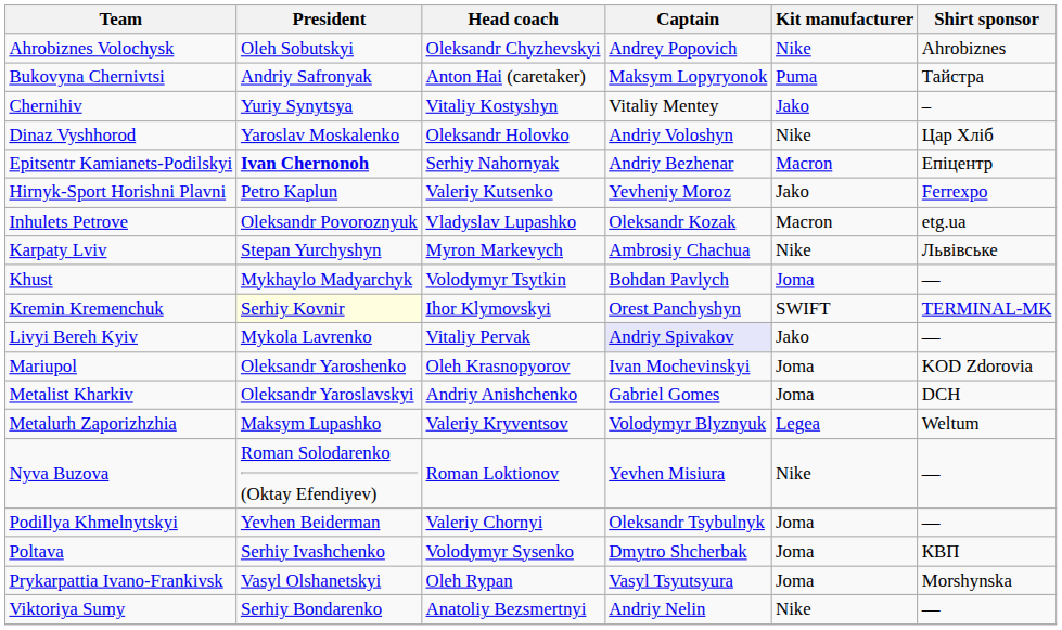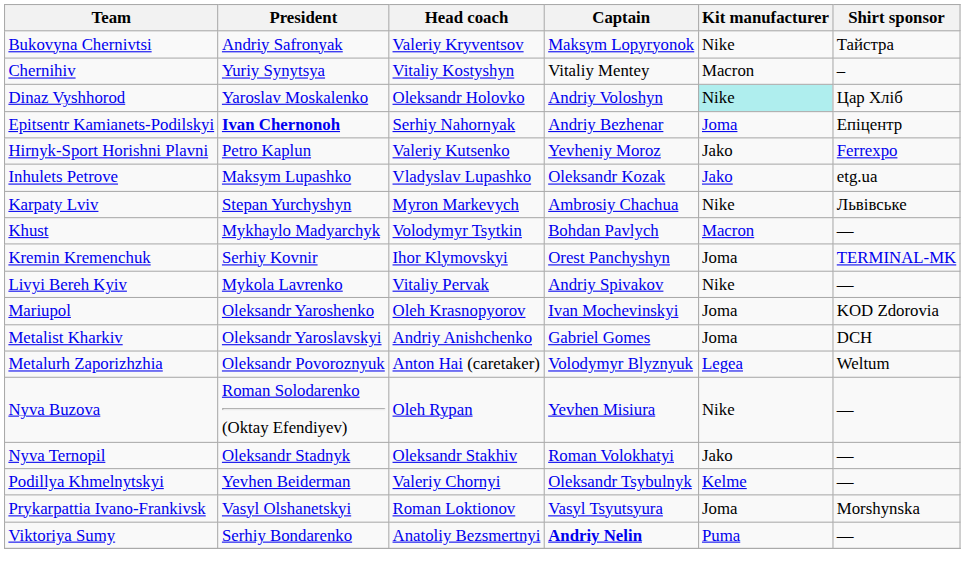 <table class="wikitable sortable" style="text-align:left;">
 <tr>
 <th>Team</th>
 <th>President</th>
 <th>Head coach</th>
 <th>Captain</th>
 <th>Kit manufacturer</th>
 <th>Shirt sponsor</th>
 </tr>
 <tr>
-<td><a href='#'>Ahrobiznes Volochysk</a></td>
-<td><a href='#'>Oleh Sobutskyi</a></td>
-<td><a href='#'>Oleksandr Chyzhevskyi</a></td>
-<td> <a href='#'>Andrey Popovich</a></td>
-<td><a href='#'>Nike</a></td>
-<td>Ahrobiznes</td>
-</tr>
-<tr>
 <td><a href='#'>Bukovyna Chernivtsi</a></td>
 <td><a href='#'>Andriy Safronyak</a></td>
-<td><a href='#'>Anton Hai</a> (caretaker)</td>
+<td><a href='#'>Valeriy Kryventsov</a></td>
 <td><a href='#'>Maksym Lopyryonok</a></td>
-<td><a href='#'>Puma</a></td>
+<td>Nike</td>
 <td>Тайстра</td>
 </tr>
 <tr>
 <td><a href='#'>Chernihiv</a></td>
 <td><a href='#'>Yuriy Synytsya</a></td>
 <td><a href='#'>Vitaliy Kostyshyn</a></td>
 <td>Vitaliy Mentey</td>
-<td><a href='#'>Jako</a></td>
+<td>Macron</td>
 <td>–</td>
 </tr>
 <tr>
 <td><a href='#'>Dinaz Vyshhorod</a></td>
 <td><a href='#'>Yaroslav Moskalenko</a></td>
 <td><a href='#'>Oleksandr Holovko</a></td>
 <td><a href='#'>Andriy Voloshyn</a></td>
-<td>Nike</td>
+<td style="background: paleturquoise;">Nike</td>
 <td>Цар Хліб</td>
 </tr>
 <tr>
 <td><a href='#'>Epitsentr Kamianets-Podilskyi</a></td>
 <td><strong><a href='#'>Ivan Chernonoh</a></strong></td>
 <td><a href='#'>Serhiy Nahornyak</a></td>
 <td><a href='#'>Andriy Bezhenar</a></td>
-<td><a href='#'>Macron</a></td>
+<td><a href='#'>Joma</a></td>
 <td>Епіцентр</td>
 </tr>
 <tr>
 <td><a href='#'>Hirnyk-Sport Horishni Plavni</a></td>
 <td><a href='#'>Petro Kaplun</a></td>
 <td><a href='#'>Valeriy Kutsenko</a></td>
 <td><a href='#'>Yevheniy Moroz</a></td>
 <td>Jako</td>
 <td><a href='#'>Ferrexpo</a></td>
 </tr>
 <tr>
 <td><a href='#'>Inhulets Petrove</a></td>
-<td><a href='#'>Oleksandr Povoroznyuk</a></td>
+<td><a href='#'>Maksym Lupashko</a></td>
 <td><a href='#'>Vladyslav Lupashko</a></td>
 <td><a href='#'>Oleksandr Kozak</a></td>
-<td>Macron</td>
+<td><a href='#'>Jako</a></td>
 <td>etg.ua</td>
 </tr>
 <tr>
 <td><a href='#'>Karpaty Lviv</a></td>
 <td><a href='#'>Stepan Yurchyshyn</a></td>
 <td><a href='#'>Myron Markevych</a></td>
 <td><a href='#'>Ambrosiy Chachua</a></td>
 <td>Nike</td>
 <td>Львівське</td>
 </tr>
 <tr>
 <td><a href='#'>Khust</a></td>
 <td><a href='#'>Mykhaylo Madyarchyk</a></td>
 <td><a href='#'>Volodymyr Tsytkin</a></td>
 <td><a href='#'>Bohdan Pavlych</a></td>
-<td><a href='#'>Joma</a></td>
+<td><a href='#'>Macron</a></td>
 <td>—</td>
 </tr>
 <tr>
 <td><a href='#'>Kremin Kremenchuk</a></td>
-<td style="background: lightyellow;"><a href='#'>Serhiy Kovnir</a></td>
+<td><a href='#'>Serhiy Kovnir</a></td>
 <td><a href='#'>Ihor Klymovskyi</a></td>
 <td><a href='#'>Orest Panchyshyn</a></td>
-<td>SWIFT</td>
+<td>Joma</td>
 <td><a href='#'>TERMINAL-MK</a></td>
 </tr>
 <tr>
 <td><a href='#'>Livyi Bereh Kyiv</a></td>
 <td><a href='#'>Mykola Lavrenko</a></td>
 <td><a href='#'>Vitaliy Pervak</a></td>
-<td style="background: lavender;"><a href='#'>Andriy Spivakov</a></td>
-<td>Jako</td>
+<td><a href='#'>Andriy Spivakov</a></td>
+<td>Nike</td>
 <td>—</td>
 </tr>
 <tr>
 <td><a href='#'>Mariupol</a></td>
 <td><a href='#'>Oleksandr Yaroshenko</a></td>
 <td><a href='#'>Oleh Krasnopyorov</a></td>
 <td><a href='#'>Ivan Mochevinskyi</a></td>
 <td>Joma</td>
 <td>KOD Zdorovia</td>
 </tr>
 <tr>
 <td><a href='#'>Metalist Kharkiv</a></td>
 <td><a href='#'>Oleksandr Yaroslavskyi</a></td>
 <td><a href='#'>Andriy Anishchenko</a></td>
 <td> <a href='#'>Gabriel Gomes</a></td>
 <td>Joma</td>
 <td>DCH</td>
 </tr>
 <tr>
 <td><a href='#'>Metalurh Zaporizhzhia</a></td>
-<td><a href='#'>Maksym Lupashko</a></td>
-<td><a href='#'>Valeriy Kryventsov</a></td>
+<td><a href='#'>Oleksandr Povoroznyuk</a></td>
+<td><a href='#'>Anton Hai</a> (caretaker)</td>
 <td><a href='#'>Volodymyr Blyznyuk</a></td>
 <td><a href='#'>Legea</a></td>
 <td>Weltum</td>
 </tr>
 <tr>
 <td><a href='#'>Nyva Buzova</a></td>
 <td><a href='#'>Roman Solodarenko</a><hr>(Oktay Efendiyev)</td>
-<td><a href='#'>Roman Loktionov</a></td>
+<td><a href='#'>Oleh Rypan</a></td>
 <td><a href='#'>Yevhen Misiura</a></td>
 <td>Nike</td>
+<td>—</td>
+</tr>
+<tr>
+<td><a href='#'>Nyva Ternopil</a></td>
+<td><a href='#'>Oleksandr Stadnyk</a></td>
+<td><a href='#'>Oleksandr Stakhiv</a></td>
+<td><a href='#'>Roman Volokhatyi</a></td>
+<td>Jako</td>
 <td>—</td>
 </tr>
 <tr>
 <td><a href='#'>Podillya Khmelnytskyi</a></td>
 <td><a href='#'>Yevhen Beiderman</a></td>
 <td><a href='#'>Valeriy Chornyi</a></td>
 <td><a href='#'>Oleksandr Tsybulnyk</a></td>
-<td>Joma</td>
+<td><a href='#'>Kelme</a></td>
 <td>—</td>
-</tr>
-<tr>
-<td><a href='#'>Poltava</a></td>
-<td><a href='#'>Serhiy Ivashchenko</a></td>
-<td><a href='#'>Volodymyr Sysenko</a></td>
-<td><a href='#'>Dmytro Shcherbak</a></td>
-<td>Joma</td>
-<td>КВП</td>
 </tr>
 <tr>
 <td><a href='#'>Prykarpattia Ivano-Frankivsk</a></td>
 <td><a href='#'>Vasyl Olshanetskyi</a></td>
-<td><a href='#'>Oleh Rypan</a></td>
+<td><a href='#'>Roman Loktionov</a></td>
 <td><a href='#'>Vasyl Tsyutsyura</a></td>
 <td>Joma</td>
 <td>Morshynska</td>
 </tr>
 <tr>
 <td><a href='#'>Viktoriya Sumy</a></td>
 <td><a href='#'>Serhiy Bondarenko</a></td>
 <td><a href='#'>Anatoliy Bezsmertnyi</a></td>
-<td><a href='#'>Andriy Nelin</a></td>
-<td>Nike</td>
+<td><strong><a href='#'>Andriy Nelin</a></strong></td>
+<td><a href='#'>Puma</a></td>
 <td>—</td>
 </tr>
 <tr>
 </tr>
 </table>
